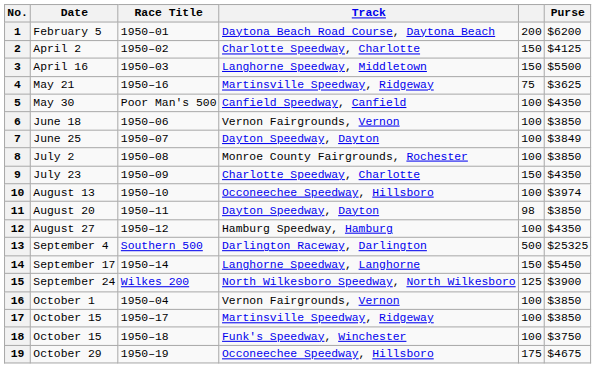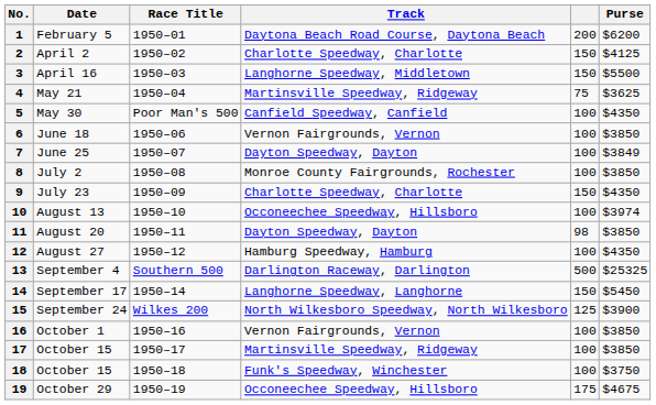 <table class="wikitable" style="font-size:85%;">
 <tr>
 <th>No.</th>
 <th>Date</th>
 <th>Race Title</th>
 <th><a href='#'>Track</a></th>
 <th></th>
 <th>Purse</th>
 </tr>
 <tr>
 <th>1</th>
 <td>February 5</td>
 <td>1950–01</td>
 <td> <a href='#'>Daytona Beach Road Course</a>, <a href='#'>Daytona Beach</a></td>
 <td>200</td>
 <td>$6200</td>
 </tr>
 <tr>
 <th>2</th>
 <td>April 2</td>
 <td>1950–02</td>
 <td> <a href='#'>Charlotte Speedway</a>, <a href='#'>Charlotte</a></td>
 <td>150</td>
 <td>$4125</td>
 </tr>
 <tr>
 <th>3</th>
 <td>April 16</td>
 <td>1950–03</td>
 <td> <a href='#'>Langhorne Speedway</a>, <a href='#'>Middletown</a></td>
 <td>150</td>
 <td>$5500</td>
 </tr>
 <tr>
 <th>4</th>
 <td>May 21</td>
-<td>1950–16</td>
+<td>1950–04</td>
 <td> <a href='#'>Martinsville Speedway</a>, <a href='#'>Ridgeway</a></td>
 <td>75</td>
 <td>$3625</td>
 </tr>
 <tr>
 <th>5</th>
 <td>May 30</td>
 <td>Poor Man's 500</td>
 <td> <a href='#'>Canfield Speedway</a>, <a href='#'>Canfield</a></td>
 <td>100</td>
 <td>$4350</td>
 </tr>
 <tr>
 <th>6</th>
 <td>June 18</td>
 <td>1950–06</td>
 <td> Vernon Fairgrounds, <a href='#'>Vernon</a></td>
 <td>100</td>
 <td>$3850</td>
 </tr>
 <tr>
 <th>7</th>
 <td>June 25</td>
 <td>1950–07</td>
 <td> <a href='#'>Dayton Speedway</a>, <a href='#'>Dayton</a></td>
 <td>100</td>
 <td>$3849</td>
 </tr>
 <tr>
 <th>8</th>
 <td>July 2</td>
 <td>1950–08</td>
 <td> Monroe County Fairgrounds, <a href='#'>Rochester</a></td>
 <td>100</td>
 <td>$3850</td>
 </tr>
 <tr>
 <th>9</th>
 <td>July 23</td>
 <td>1950–09</td>
 <td> <a href='#'>Charlotte Speedway</a>, <a href='#'>Charlotte</a></td>
 <td>150</td>
 <td>$4350</td>
 </tr>
 <tr>
 <th>10</th>
 <td>August 13</td>
 <td>1950–10</td>
 <td> <a href='#'>Occoneechee Speedway</a>, <a href='#'>Hillsboro</a></td>
 <td>100</td>
 <td>$3974</td>
 </tr>
 <tr>
 <th>11</th>
 <td>August 20</td>
 <td>1950–11</td>
 <td> <a href='#'>Dayton Speedway</a>, <a href='#'>Dayton</a></td>
 <td>98</td>
 <td>$3850</td>
 </tr>
 <tr>
 <th>12</th>
 <td>August 27</td>
 <td>1950–12</td>
 <td> Hamburg Speedway, <a href='#'>Hamburg</a></td>
 <td>100</td>
 <td>$4350</td>
 </tr>
 <tr>
 <th>13</th>
 <td>September 4</td>
 <td><a href='#'>Southern 500</a></td>
 <td> <a href='#'>Darlington Raceway</a>, <a href='#'>Darlington</a></td>
 <td>500</td>
 <td>$25325</td>
 </tr>
 <tr>
 <th>14</th>
 <td>September 17</td>
 <td>1950–14</td>
 <td> <a href='#'>Langhorne Speedway</a>, <a href='#'>Langhorne</a></td>
 <td>150</td>
 <td>$5450</td>
 </tr>
 <tr>
 <th>15</th>
 <td>September 24</td>
 <td><a href='#'>Wilkes 200</a></td>
 <td> <a href='#'>North Wilkesboro Speedway</a>, <a href='#'>North Wilkesboro</a></td>
 <td>125</td>
 <td>$3900</td>
 </tr>
 <tr>
 <th>16</th>
 <td>October 1</td>
-<td>1950–04</td>
+<td>1950–16</td>
 <td> Vernon Fairgrounds, <a href='#'>Vernon</a></td>
 <td>100</td>
 <td>$3850</td>
 </tr>
 <tr>
 <th>17</th>
 <td>October 15</td>
 <td>1950–17</td>
 <td> <a href='#'>Martinsville Speedway</a>, <a href='#'>Ridgeway</a></td>
 <td>100</td>
 <td>$3850</td>
 </tr>
 <tr>
 <th>18</th>
 <td>October 15</td>
 <td>1950–18</td>
 <td> <a href='#'>Funk's Speedway</a>, <a href='#'>Winchester</a></td>
 <td>100</td>
 <td>$3750</td>
 </tr>
 <tr>
 <th>19</th>
 <td>October 29</td>
 <td>1950–19</td>
 <td> <a href='#'>Occoneechee Speedway</a>, <a href='#'>Hillsboro</a></td>
 <td>175</td>
 <td>$4675</td>
 </tr>
 </table>
